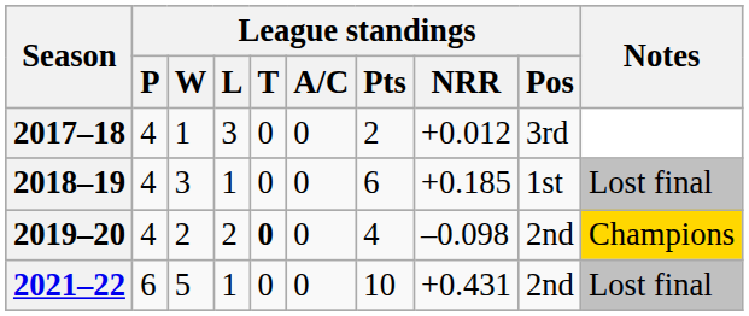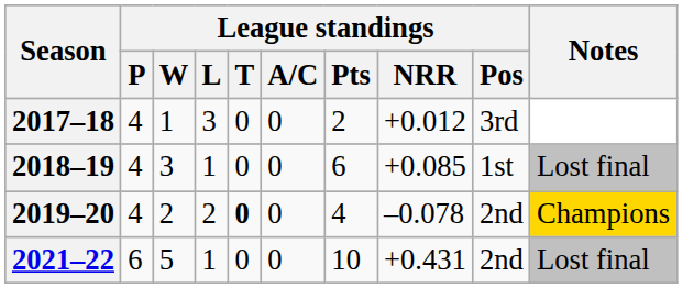 <table class="wikitable sortable">
 <tr>
 <th scope="col" rowspan="2">Season</th>
 <th scope="col" colspan="8">League standings</th>
 <th scope="col" rowspan="2">Notes</th>
 </tr>
 <tr>
 <th scope="col">P</th>
 <th scope="col">W</th>
 <th scope="col">L</th>
 <th scope="col">T</th>
 <th scope="col">A/C</th>
 <th scope="col">Pts</th>
 <th scope="col">NRR</th>
 <th scope="col">Pos</th>
 </tr>
 <tr>
 <th scope="row">2017–18</th>
 <td>4</td>
 <td>1</td>
 <td>3</td>
 <td>0</td>
 <td>0</td>
 <td>2</td>
 <td>+0.012</td>
 <td>3rd</td>
 <td style="background: white;"></td>
 </tr>
 <tr>
 <th scope="row">2018–19</th>
 <td>4</td>
 <td>3</td>
 <td>1</td>
 <td>0</td>
 <td>0</td>
 <td>6</td>
-<td>+0.185</td>
+<td>+0.085</td>
 <td>1st</td>
 <td style="background: silver;">Lost final</td>
 </tr>
 <tr>
 <th scope="row">2019–20</th>
 <td>4</td>
 <td>2</td>
 <td>2</td>
 <td><strong>0</strong></td>
 <td>0</td>
 <td>4</td>
-<td>–0.098</td>
+<td>–0.078</td>
 <td>2nd</td>
 <td style="background: gold;">Champions</td>
 </tr>
 <tr>
 <th scope="row"><a href='#'>2021–22</a></th>
 <td>6</td>
 <td>5</td>
 <td>1</td>
 <td>0</td>
 <td>0</td>
 <td>10</td>
 <td>+0.431</td>
 <td>2nd</td>
 <td style="background: silver;">Lost final</td>
 </tr>
 </table>
